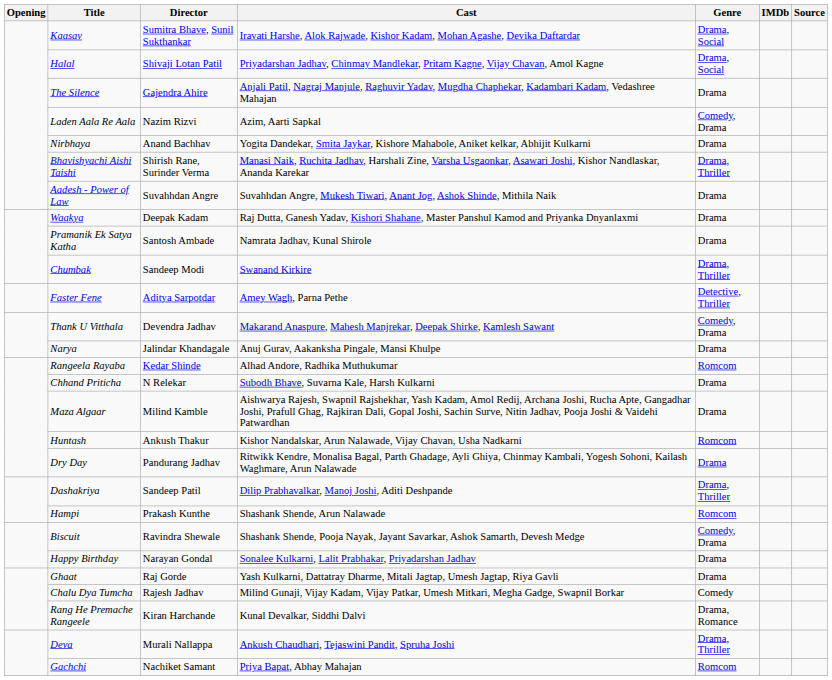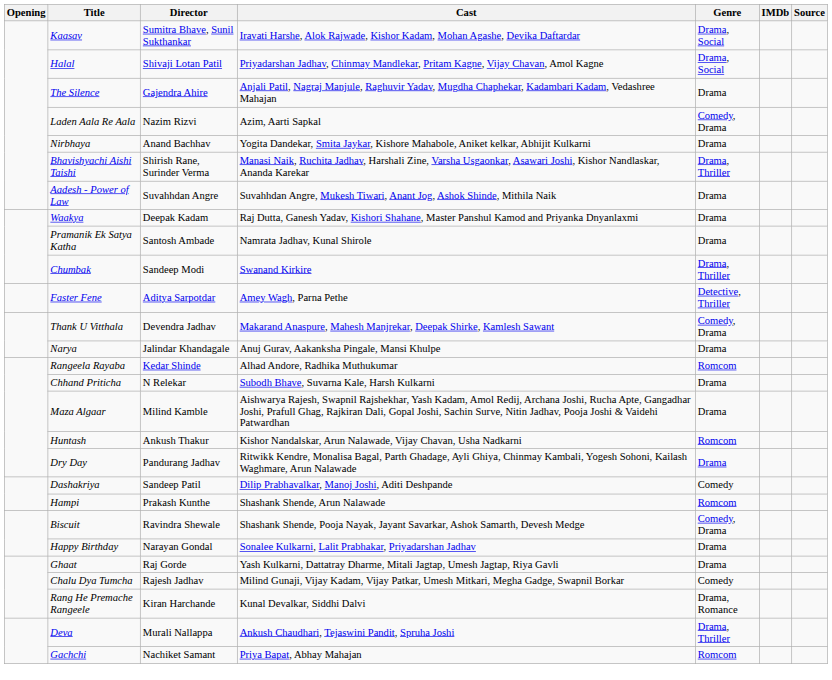 <table class="wikitable sortable">
 <tr>
 <th>Opening</th>
 <th>Title</th>
 <th>Director</th>
 <th>Cast</th>
 <th>Genre</th>
 <th>IMDb</th>
 <th>Source</th>
 </tr>
 <tr>
 <td rowspan="7"></td>
 <td><em><a href='#'>Kaasav</a></em></td>
 <td><a href='#'>Sumitra Bhave</a>, <a href='#'>Sunil Sukthankar</a></td>
 <td><a href='#'>Iravati Harshe</a>, <a href='#'>Alok Rajwade</a>, <a href='#'>Kishor Kadam</a>, <a href='#'>Mohan Agashe</a>, <a href='#'>Devika Daftardar</a></td>
 <td><a href='#'>Drama</a>, <a href='#'>Social</a></td>
 <td></td>
 <td></td>
 </tr>
 <tr>
 <td><a href='#'><em>Halal</em></a></td>
 <td><a href='#'>Shivaji Lotan Patil</a></td>
 <td><a href='#'>Priyadarshan Jadhav</a>, <a href='#'>Chinmay Mandlekar</a>, <a href='#'>Pritam Kagne</a>, <a href='#'>Vijay Chavan</a>, Amol Kagne</td>
 <td><a href='#'>Drama</a>, <a href='#'>Social</a></td>
 <td></td>
 <td></td>
 </tr>
 <tr>
 <td><em><a href='#'>The Silence</a></em></td>
 <td><a href='#'>Gajendra Ahire</a></td>
 <td><a href='#'>Anjali Patil</a>, <a href='#'>Nagraj Manjule</a>, <a href='#'>Raghuvir Yadav</a>, <a href='#'>Mugdha Chaphekar</a>, <a href='#'>Kadambari Kadam</a>, Vedashree Mahajan</td>
 <td>Drama</td>
 <td></td>
 <td></td>
 </tr>
 <tr>
 <td><em>Laden Aala Re Aala</em></td>
 <td>Nazim Rizvi</td>
 <td>Azim, Aarti Sapkal</td>
 <td><a href='#'>Comedy</a>, Drama</td>
 <td></td>
 <td></td>
 </tr>
 <tr>
 <td><em>Nirbhaya</em></td>
 <td>Anand Bachhav</td>
 <td>Yogita Dandekar, <a href='#'>Smita Jaykar</a>, Kishore Mahabole, Aniket kelkar, Abhijit Kulkarni</td>
 <td>Drama</td>
 <td></td>
 <td></td>
 </tr>
 <tr>
 <td><em><a href='#'>Bhavishyachi Aishi Taishi</a></em></td>
 <td>Shirish Rane, Surinder Verma</td>
 <td><a href='#'>Manasi Naik</a>, <a href='#'>Ruchita Jadhav</a>, Harshali Zine, <a href='#'>Varsha Usgaonkar</a>, <a href='#'>Asawari Joshi</a>, Kishor Nandlaskar, Ananda Karekar</td>
 <td><a href='#'>Drama</a>, <a href='#'>Thriller</a></td>
 <td></td>
 <td></td>
 </tr>
 <tr>
 <td><em><a href='#'>Aadesh - Power of Law</a></em></td>
 <td>Suvahhdan Angre</td>
 <td>Suvahhdan Angre, <a href='#'>Mukesh Tiwari</a>, <a href='#'>Anant Jog</a>, <a href='#'>Ashok Shinde</a>, Mithila Naik</td>
 <td>Drama</td>
 <td></td>
 <td></td>
 </tr>
 <tr>
 <td rowspan="3"></td>
 <td><em><a href='#'>Waakya</a></em></td>
 <td>Deepak Kadam</td>
 <td>Raj Dutta, Ganesh Yadav, <a href='#'>Kishori Shahane</a>, Master Panshul Kamod and Priyanka Dnyanlaxmi</td>
 <td>Drama</td>
 <td></td>
 <td></td>
 </tr>
 <tr>
 <td><em>Pramanik Ek Satya Katha</em></td>
 <td>Santosh Ambade</td>
 <td>Namrata Jadhav, Kunal Shirole</td>
 <td>Drama</td>
 <td></td>
 <td></td>
 </tr>
 <tr>
 <td><em><a href='#'>Chumbak</a></em></td>
 <td>Sandeep Modi</td>
 <td><a href='#'>Swanand Kirkire</a></td>
 <td><a href='#'>Drama</a>, <a href='#'>Thriller</a></td>
 <td></td>
 <td></td>
 </tr>
 <tr>
 <td rowspan="1"></td>
 <td Faster Fene (film)><em><a href='#'>Faster Fene</a></em></td>
 <td><a href='#'>Aditya Sarpotdar</a></td>
 <td><a href='#'>Amey Wagh</a>, Parna Pethe</td>
 <td><a href='#'>Detective</a>, <a href='#'>Thriller</a></td>
 <td></td>
 <td></td>
 </tr>
 <tr>
 <td rowspan="2"></td>
 <td><em>Thank U Vitthala</em></td>
 <td>Devendra Jadhav</td>
 <td><a href='#'>Makarand Anaspure</a>, <a href='#'>Mahesh Manjrekar</a>, <a href='#'>Deepak Shirke</a>, <a href='#'>Kamlesh Sawant</a></td>
 <td><a href='#'>Comedy</a>, Drama</td>
 <td></td>
 <td></td>
 </tr>
 <tr>
 <td><em>Narya</em></td>
 <td>Jalindar Khandagale</td>
 <td>Anuj Gurav, Aakanksha Pingale, Mansi Khulpe</td>
 <td>Drama</td>
 <td></td>
 <td></td>
 </tr>
 <tr>
 <td rowspan="5"></td>
 <td><em>Rangeela Rayaba</em></td>
 <td><a href='#'>Kedar Shinde</a></td>
 <td>Alhad Andore, Radhika Muthukumar</td>
 <td><a href='#'>Romcom</a></td>
 <td></td>
 <td></td>
 </tr>
 <tr>
 <td><em>Chhand Priticha</em></td>
 <td>N Relekar</td>
 <td><a href='#'>Subodh Bhave</a>, Suvarna Kale, Harsh Kulkarni</td>
 <td>Drama</td>
 <td></td>
 <td></td>
 </tr>
 <tr>
 <td><em>Maza Algaar</em></td>
 <td>Milind Kamble</td>
 <td>Aishwarya Rajesh, Swapnil Rajshekhar, Yash Kadam, Amol Redij, Archana Joshi, Rucha Apte, Gangadhar Joshi, Prafull Ghag, Rajkiran Dali, Gopal Joshi, Sachin Surve, Nitin Jadhav, Pooja Joshi & Vaidehi Patwardhan</td>
 <td>Drama</td>
 <td></td>
 <td></td>
 </tr>
 <tr>
 <td><em>Huntash</em></td>
 <td>Ankush Thakur</td>
 <td>Kishor Nandalskar, Arun Nalawade, Vijay Chavan, Usha Nadkarni</td>
 <td><a href='#'>Romcom</a></td>
 <td></td>
 <td></td>
 </tr>
 <tr>
 <td><em>Dry Day</em></td>
 <td>Pandurang Jadhav</td>
 <td>Ritwikk Kendre, Monalisa Bagal, Parth Ghadage, Ayli Ghiya, Chinmay Kambali, Yogesh Sohoni, Kailash Waghmare, Arun Nalawade</td>
 <td><a href='#'>Drama</a></td>
 <td></td>
 <td></td>
 </tr>
 <tr>
 <td rowspan="2"></td>
 <td><em>Dashakriya</em></td>
 <td>Sandeep Patil</td>
 <td><a href='#'>Dilip Prabhavalkar</a>, <a href='#'>Manoj Joshi</a>, Aditi Deshpande</td>
-<td><a href='#'>Drama</a>, <a href='#'>Thriller</a></td>
+<td>Comedy</td>
 <td></td>
 <td></td>
 </tr>
 <tr>
 <td><em>Hampi</em></td>
 <td>Prakash Kunthe</td>
 <td>Shashank Shende, Arun Nalawade</td>
 <td><a href='#'>Romcom</a></td>
 <td></td>
 <td></td>
 </tr>
 <tr>
 <td rowspan="2"></td>
 <td><em>Biscuit</em></td>
 <td>Ravindra Shewale</td>
 <td>Shashank Shende, Pooja Nayak, Jayant Savarkar, Ashok Samarth, Devesh Medge</td>
 <td><a href='#'>Comedy</a>, Drama</td>
 <td></td>
 <td></td>
 </tr>
 <tr>
 <td><em>Happy Birthday</em></td>
 <td>Narayan Gondal</td>
 <td><a href='#'>Sonalee Kulkarni</a>, <a href='#'>Lalit Prabhakar</a>, <a href='#'>Priyadarshan Jadhav</a></td>
 <td>Drama</td>
 <td></td>
 <td></td>
 </tr>
 <tr>
 <td rowspan="3"></td>
 <td><em>Ghaat</em></td>
 <td>Raj Gorde</td>
 <td>Yash Kulkarni, Dattatray Dharme, Mitali Jagtap, Umesh Jagtap, Riya Gavli</td>
 <td>Drama</td>
 <td></td>
 <td></td>
 </tr>
 <tr>
 <td><em>Chalu Dya Tumcha</em></td>
 <td>Rajesh Jadhav</td>
 <td>Milind Gunaji, Vijay Kadam, Vijay Patkar, Umesh Mitkari, Megha Gadge, Swapnil Borkar</td>
 <td>Comedy</td>
 <td></td>
 <td></td>
 </tr>
 <tr>
 <td><em>Rang He Premache Rangeele</em></td>
 <td>Kiran Harchande</td>
 <td>Kunal Devalkar, Siddhi Dalvi</td>
 <td>Drama, Romance</td>
 <td></td>
 <td></td>
 </tr>
 <tr>
 <td rowspan="2"></td>
 <td><em><a href='#'>Deva</a></em></td>
 <td>Murali Nallappa</td>
 <td><a href='#'>Ankush Chaudhari</a>, <a href='#'>Tejaswini Pandit</a>, <a href='#'>Spruha Joshi</a></td>
 <td><a href='#'>Drama</a>, <a href='#'>Thriller</a></td>
 <td></td>
 <td></td>
 </tr>
 <tr>
 <td><em><a href='#'>Gachchi</a></em></td>
 <td>Nachiket Samant</td>
 <td><a href='#'>Priya Bapat</a>, Abhay Mahajan</td>
 <td><a href='#'>Romcom</a></td>
 <td></td>
 <td></td>
 </tr>
 </table>
